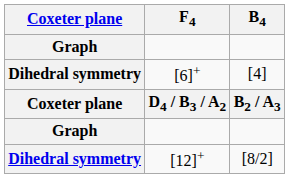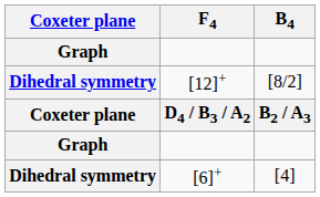 <table class=wikitable>
 <tr align=center>
 <th><a href='#'>Coxeter plane</a></th>
 <th>F<sub>4</sub></th>
 <th>B<sub>4</sub></th>
 </tr>
 <tr align=center>
 <th>Graph</th>
 <td></td>
 <td></td>
 </tr>
 <tr align=center>
-<th>Dihedral symmetry</th>
-<td>[6]<sup>+</sup></td>
-<td>[4]</td>
+<th><a href='#'>Dihedral symmetry</a></th>
+<td>[12]<sup>+</sup></td>
+<td>[8/2]</td>
 </tr>
 <tr align=center>
 <th>Coxeter plane</th>
 <th>D<sub>4</sub> / B<sub>3</sub> / A<sub>2</sub></th>
 <th>B<sub>2</sub> / A<sub>3</sub></th>
 </tr>
 <tr align=center>
 <th>Graph</th>
 <td></td>
 <td></td>
 </tr>
 <tr align=center>
-<th><a href='#'>Dihedral symmetry</a></th>
-<td>[12]<sup>+</sup></td>
-<td>[8/2]</td>
+<th>Dihedral symmetry</th>
+<td>[6]<sup>+</sup></td>
+<td>[4]</td>
 </tr>
 </table>
